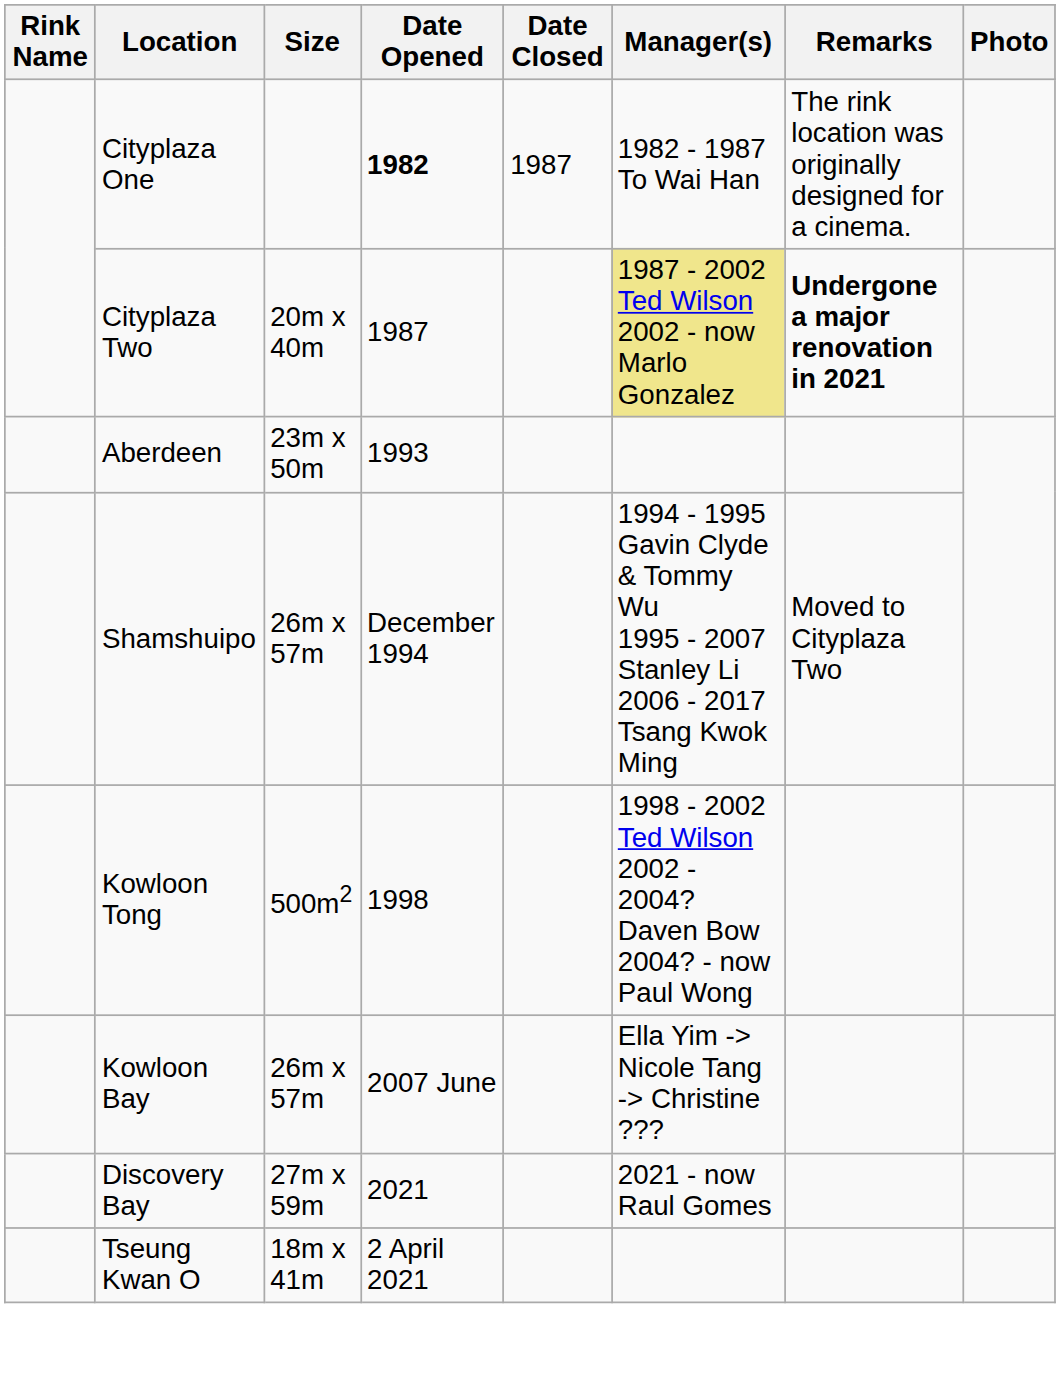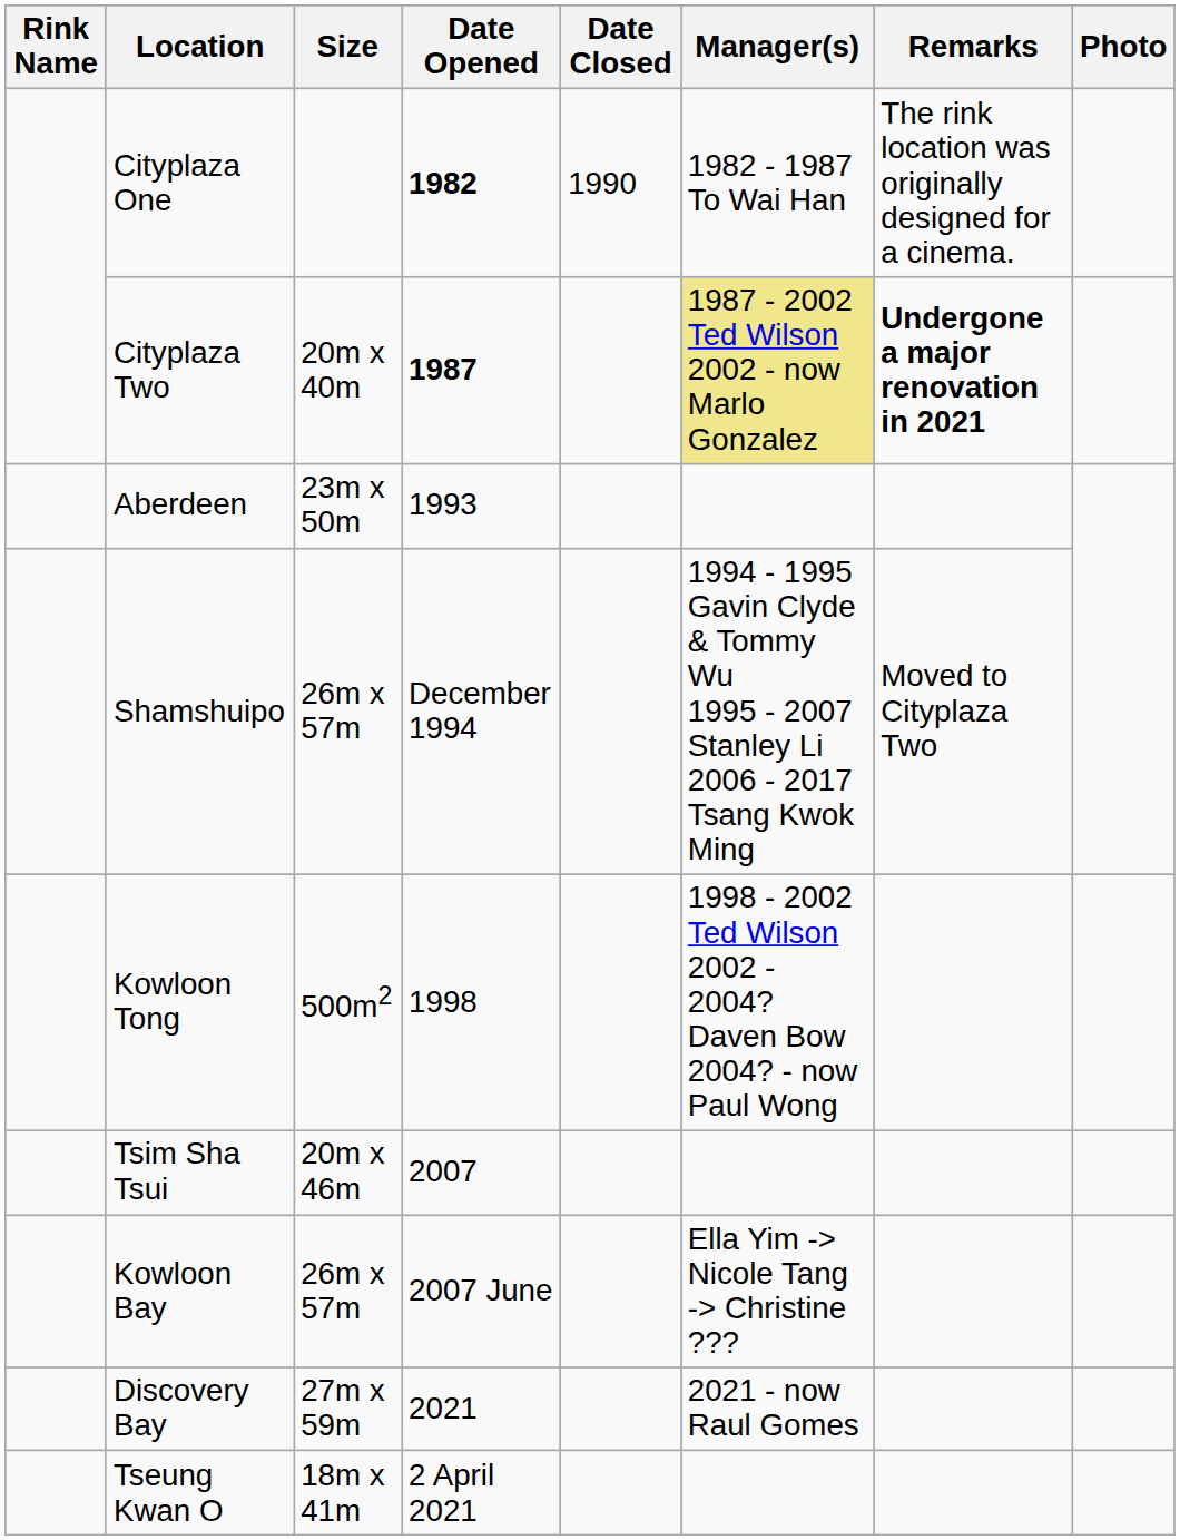 <table class="wikitable">
 <tr>
 <th>Rink Name</th>
 <th>Location</th>
 <th>Size</th>
 <th>Date Opened</th>
 <th>Date Closed</th>
 <th>Manager(s)</th>
 <th>Remarks</th>
 <th>Photo</th>
 </tr>
 <tr>
 <td rowspan="2"></td>
 <td>Cityplaza One</td>
 <td></td>
 <td><strong>1982</strong></td>
-<td>1987</td>
+<td>1990</td>
 <td>1982 - 1987 To Wai Han</td>
 <td>The rink location was originally designed for a cinema.</td>
 <td></td>
 </tr>
 <tr>
 <td>Cityplaza Two</td>
 <td>20m x 40m</td>
-<td>1987</td>
+<td><strong>1987</strong></td>
 <td></td>
 <td style="background: khaki;">1987 - 2002 <a href='#'>Ted Wilson</a><br>2002 - now<br>Marlo Gonzalez</td>
 <td><strong>Undergone a major renovation in 2021</strong></td>
 <td></td>
 </tr>
 <tr>
 <td></td>
 <td>Aberdeen</td>
 <td>23m x 50m</td>
 <td>1993</td>
 <td></td>
 <td></td>
 <td></td>
 </tr>
 <tr>
 <td> </td>
 <td>Shamshuipo</td>
 <td>26m x 57m</td>
 <td>December 1994</td>
 <td></td>
 <td>1994 - 1995 Gavin Clyde & Tommy Wu<br>1995 - 2007 Stanley Li<br>2006 - 2017 Tsang Kwok Ming</td>
 <td>Moved to Cityplaza Two</td>
 </tr>
 <tr>
 <td></td>
 <td>Kowloon Tong</td>
 <td>500m<sup>2</sup></td>
 <td>1998</td>
 <td></td>
 <td>1998 - 2002 <a href='#'>Ted Wilson</a><br>2002 - 2004? Daven Bow<br>2004? - now Paul Wong</td>
 <td></td>
 <td></td>
 </tr>
 <tr>
 <td></td>
+<td>Tsim Sha Tsui</td>
+<td>20m x 46m</td>
+<td>2007</td>
+<td></td>
+<td></td>
+<td></td>
+<td></td>
+</tr>
+<tr>
+<td></td>
 <td>Kowloon Bay</td>
 <td>26m x 57m</td>
 <td>2007 June</td>
 <td></td>
 <td>Ella Yim -> Nicole Tang -> Christine ???</td>
 <td></td>
 <td></td>
 </tr>
 <tr>
 <td></td>
 <td>Discovery Bay</td>
 <td>27m x 59m</td>
 <td>2021</td>
 <td></td>
 <td>2021 - now Raul Gomes</td>
 <td></td>
 <td></td>
 </tr>
 <tr>
 <td></td>
 <td>Tseung Kwan O</td>
 <td>18m x 41m</td>
 <td>2 April 2021</td>
 <td></td>
 <td></td>
 <td></td>
 <td><br></td>
 </tr>
 </table>
